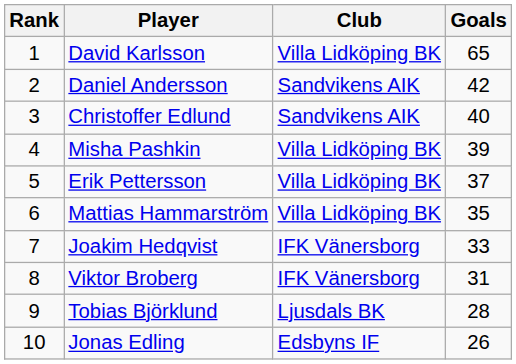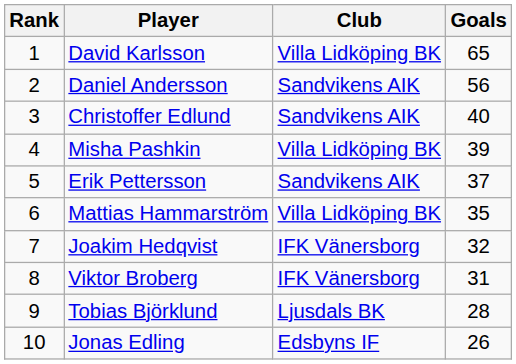 <table class="wikitable" style="text-align:center">
 <tr>
 <th>Rank</th>
 <th>Player</th>
 <th>Club</th>
 <th>Goals</th>
 </tr>
 <tr>
 <td>1</td>
 <td align="left"> <a href='#'>David Karlsson</a></td>
 <td align="left"><a href='#'>Villa Lidköping BK</a></td>
 <td>65</td>
 </tr>
 <tr>
 <td>2</td>
 <td align="left"> <a href='#'>Daniel Andersson</a></td>
 <td align="left"><a href='#'>Sandvikens AIK</a></td>
-<td>42</td>
+<td>56</td>
 </tr>
 <tr>
 <td>3</td>
 <td align="left"> <a href='#'>Christoffer Edlund</a></td>
 <td align="left"><a href='#'>Sandvikens AIK</a></td>
 <td>40</td>
 </tr>
 <tr>
 <td>4</td>
 <td align="left"> <a href='#'>Misha Pashkin</a></td>
 <td align="left"><a href='#'>Villa Lidköping BK</a></td>
 <td>39</td>
 </tr>
 <tr>
 <td>5</td>
 <td align="left"> <a href='#'>Erik Pettersson</a></td>
-<td align="left"><a href='#'>Villa Lidköping BK</a></td>
+<td align="left"><a href='#'>Sandvikens AIK</a></td>
 <td>37</td>
 </tr>
 <tr>
 <td>6</td>
 <td align="left"> <a href='#'>Mattias Hammarström</a></td>
 <td align="left"><a href='#'>Villa Lidköping BK</a></td>
 <td>35</td>
 </tr>
 <tr>
 <td>7</td>
 <td align="left"> <a href='#'>Joakim Hedqvist</a></td>
 <td align="left"><a href='#'>IFK Vänersborg</a></td>
-<td>33</td>
+<td>32</td>
 </tr>
 <tr>
 <td>8</td>
 <td align="left"> <a href='#'>Viktor Broberg</a></td>
 <td align="left"><a href='#'>IFK Vänersborg</a></td>
 <td>31</td>
 </tr>
 <tr>
 <td>9</td>
 <td align="left"> <a href='#'>Tobias Björklund</a></td>
 <td align="left"><a href='#'>Ljusdals BK</a></td>
 <td>28</td>
 </tr>
 <tr>
 <td>10</td>
 <td align="left"> <a href='#'>Jonas Edling</a></td>
 <td align="left"><a href='#'>Edsbyns IF</a></td>
 <td>26</td>
 </tr>
 </table>
